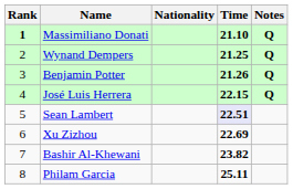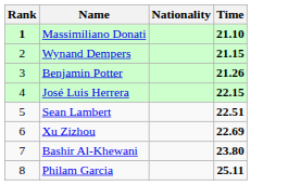 <table class="wikitable sortable" style="text-align:center">
 <tr>
 <th>Rank</th>
 <th>Name</th>
 <th>Nationality</th>
 <th>Time</th>
-<th>Notes</th>
 </tr>
 <tr bgcolor=ccffcc>
 <td><strong>1</strong></td>
 <td align=left><a href='#'>Massimiliano Donati</a></td>
 <td align=left></td>
 <td><strong>21.10</strong></td>
-<td><strong>Q</strong></td>
 </tr>
 <tr bgcolor=ccffcc>
 <td>2</td>
 <td align=left><a href='#'>Wynand Dempers</a></td>
 <td align=left></td>
-<td><strong>21.25</strong></td>
-<td><strong>Q</strong></td>
+<td><strong>21.15</strong></td>
 </tr>
 <tr bgcolor=ccffcc>
 <td>3</td>
 <td align=left><a href='#'>Benjamin Potter</a></td>
 <td align=left></td>
 <td><strong>21.26</strong></td>
-<td><strong>Q</strong></td>
 </tr>
 <tr bgcolor=ccffcc>
 <td>4</td>
 <td align=left><a href='#'>José Luis Herrera</a></td>
 <td align=left></td>
 <td><strong>22.15</strong></td>
-<td><strong>Q</strong></td>
 </tr>
 <tr>
 <td>5</td>
 <td align=left><a href='#'>Sean Lambert</a></td>
 <td align=left></td>
-<td style="background: lavender;"><strong>22.51</strong></td>
-<td></td>
+<td><strong>22.51</strong></td>
 </tr>
 <tr>
 <td>6</td>
 <td align=left><a href='#'>Xu Zizhou</a></td>
 <td align=left></td>
 <td><strong>22.69</strong></td>
-<td></td>
 </tr>
 <tr>
 <td>7</td>
 <td align=left><a href='#'>Bashir Al-Khewani</a></td>
 <td align=left></td>
-<td><strong>23.82</strong></td>
-<td></td>
+<td><strong>23.80</strong></td>
 </tr>
 <tr>
 <td>8</td>
 <td align=left><a href='#'>Philam Garcia</a></td>
 <td align=left></td>
 <td><strong>25.11</strong></td>
-<td></td>
 </tr>
 </table>
